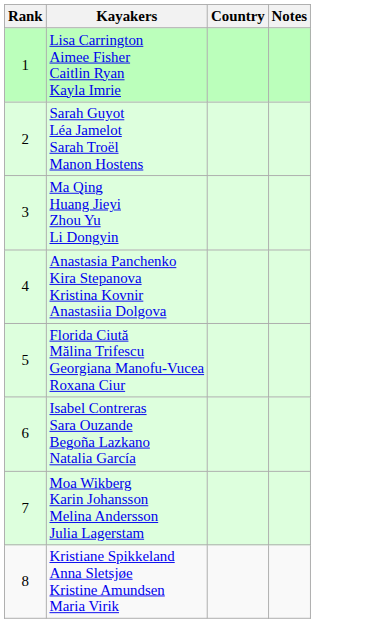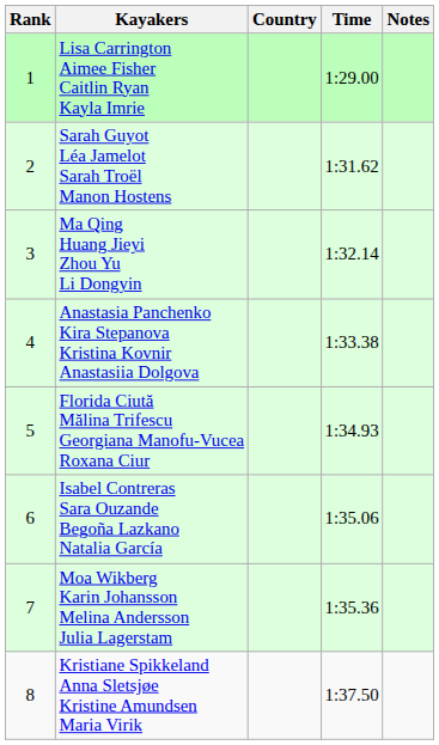 <table class="wikitable" style="text-align:center">
 <tr>
 <th>Rank</th>
 <th>Kayakers</th>
 <th>Country</th>
+<th>Time</th>
 <th>Notes</th>
 </tr>
 <tr bgcolor=bbffbb>
 <td>1</td>
 <td align="left"><a href='#'>Lisa Carrington</a><br><a href='#'>Aimee Fisher</a><br><a href='#'>Caitlin Ryan</a><br><a href='#'>Kayla Imrie</a></td>
 <td align="left"></td>
+<td>1:29.00</td>
 <td></td>
 </tr>
 <tr bgcolor=ddffdd>
 <td>2</td>
 <td align="left"><a href='#'>Sarah Guyot</a><br><a href='#'>Léa Jamelot</a><br><a href='#'>Sarah Troël</a><br><a href='#'>Manon Hostens</a></td>
 <td align="left"></td>
+<td>1:31.62</td>
 <td></td>
 </tr>
 <tr bgcolor=ddffdd>
 <td>3</td>
 <td align="left"><a href='#'>Ma Qing</a><br><a href='#'>Huang Jieyi</a><br><a href='#'>Zhou Yu</a><br><a href='#'>Li Dongyin</a></td>
 <td align="left"></td>
+<td>1:32.14</td>
 <td></td>
 </tr>
 <tr bgcolor=ddffdd>
 <td>4</td>
 <td align="left"><a href='#'>Anastasia Panchenko</a><br><a href='#'>Kira Stepanova</a><br><a href='#'>Kristina Kovnir</a><br><a href='#'>Anastasiia Dolgova</a></td>
 <td align="left"></td>
+<td>1:33.38</td>
 <td></td>
 </tr>
 <tr bgcolor=ddffdd>
 <td>5</td>
 <td align="left"><a href='#'>Florida Ciută</a><br><a href='#'>Mălina Trifescu</a><br><a href='#'>Georgiana Manofu-Vucea</a><br><a href='#'>Roxana Ciur</a></td>
 <td align="left"></td>
+<td>1:34.93</td>
 <td></td>
 </tr>
 <tr bgcolor=ddffdd>
 <td>6</td>
 <td align="left"><a href='#'>Isabel Contreras</a><br><a href='#'>Sara Ouzande</a><br><a href='#'>Begoña Lazkano</a><br><a href='#'>Natalia García</a></td>
 <td align="left"></td>
+<td>1:35.06</td>
 <td></td>
 </tr>
 <tr bgcolor=ddffdd>
 <td>7</td>
 <td align="left"><a href='#'>Moa Wikberg</a><br><a href='#'>Karin Johansson</a><br><a href='#'>Melina Andersson</a><br><a href='#'>Julia Lagerstam</a></td>
 <td align="left"></td>
+<td>1:35.36</td>
 <td></td>
 </tr>
 <tr>
 <td>8</td>
 <td align="left"><a href='#'>Kristiane Spikkeland</a><br><a href='#'>Anna Sletsjøe</a><br><a href='#'>Kristine Amundsen</a><br><a href='#'>Maria Virik</a></td>
 <td align="left"></td>
+<td>1:37.50</td>
 <td></td>
 </tr>
 </table>
